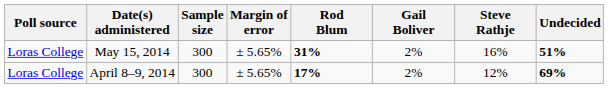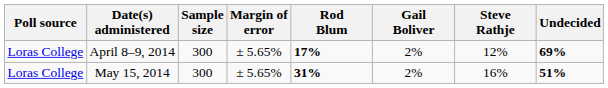 <table class="wikitable">
 <tr>
 <th>Poll source</th>
 <th>Date(s)<br>administered</th>
 <th>Sample<br>size</th>
 <th>Margin of<br>error</th>
 <th style="width:90px;">Rod<br>Blum</th>
 <th style="width:90px;">Gail<br>Boliver</th>
 <th style="width:90px;">Steve<br>Rathje</th>
 <th>Undecided</th>
 </tr>
 <tr>
 <td><a href='#'>Loras College</a></td>
+<td align=center>April 8–9, 2014</td>
+<td align=center>300</td>
+<td align=center>± 5.65%</td>
+<td><strong>17%</strong></td>
+<td align=center>2%</td>
+<td align=center>12%</td>
+<td><strong>69%</strong></td>
+</tr>
+<tr>
+<td><a href='#'>Loras College</a></td>
 <td align=center>May 15, 2014</td>
 <td align=center>300</td>
 <td align=center>± 5.65%</td>
 <td><strong>31%</strong></td>
 <td align=center>2%</td>
 <td align=center>16%</td>
 <td><strong>51%</strong></td>
 </tr>
-<tr>
-<td><a href='#'>Loras College</a></td>
-<td align=center>April 8–9, 2014</td>
-<td align=center>300</td>
-<td align=center>± 5.65%</td>
-<td><strong>17%</strong></td>
-<td align=center>2%</td>
-<td align=center>12%</td>
-<td><strong>69%</strong></td>
-</tr>
 </table>
